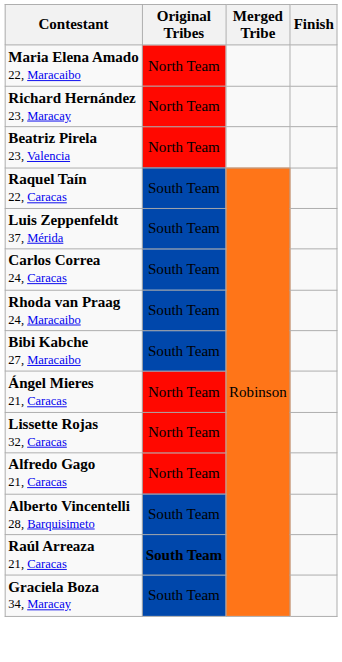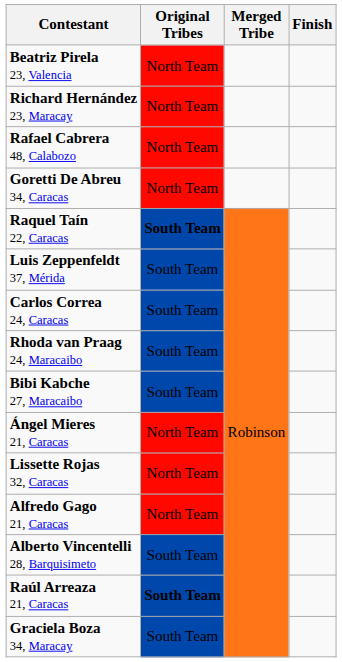 <table class="wikitable" style="margin:auto; text-align:center">
 <tr>
 <th>Contestant</th>
 <th>Original<br>Tribes</th>
 <th>Merged<br>Tribe</th>
 <th>Finish</th>
 </tr>
 <tr>
-<td align="left"><strong>Maria Elena Amado</strong><br><small>22, <a href='#'>Maracaibo</a></small></td>
+<td align="left"><strong>Beatriz Pirela</strong><br><small>23, <a href='#'>Valencia</a></small></td>
 <td bgcolor="#FF0800">North Team</td>
 <td></td>
 <td></td>
 </tr>
 <tr>
 <td align="left"><strong>Richard Hernández</strong><br><small>23, <a href='#'>Maracay</a></small></td>
 <td bgcolor="#FF0800">North Team</td>
 <td></td>
 <td></td>
 </tr>
 <tr>
-<td align="left"><strong>Beatriz Pirela</strong><br><small>23, <a href='#'>Valencia</a></small></td>
+<td align="left"><strong>Rafael Cabrera</strong> <br><small>48, <a href='#'>Calabozo</a></small></td>
+<td bgcolor="#FF0800">North Team</td>
+<td></td>
+<td></td>
+</tr>
+<tr>
+<td align="left"><strong>Goretti De Abreu</strong><br><small>34, <a href='#'>Caracas</a></small></td>
 <td bgcolor="#FF0800">North Team</td>
 <td></td>
 <td></td>
 </tr>
 <tr>
 <td align="left"><strong>Raquel Taín</strong><br><small>22, <a href='#'>Caracas</a></small></td>
-<td bgcolor="#0047AB">South Team</td>
+<td bgcolor="#0047AB"><strong>South Team</strong></td>
 <td align="center" bgcolor="#FF7518" rowspan=11>Robinson</td>
 <td></td>
 </tr>
 <tr>
 <td align="left"><strong>Luis Zeppenfeldt</strong><br><small>37, <a href='#'>Mérida</a></small></td>
 <td bgcolor="#0047AB">South Team</td>
 <td></td>
 </tr>
 <tr>
 <td align="left"><strong>Carlos Correa</strong><br><small>24, <a href='#'>Caracas</a></small></td>
 <td bgcolor="#0047AB">South Team</td>
 <td></td>
 </tr>
 <tr>
 <td align="left"><strong>Rhoda van Praag</strong><br><small>24, <a href='#'>Maracaibo</a></small></td>
 <td bgcolor="#0047AB">South Team</td>
 <td></td>
 </tr>
 <tr>
 <td align="left"><strong>Bibi Kabche</strong><br><small>27, <a href='#'>Maracaibo</a></small></td>
 <td bgcolor="#0047AB">South Team</td>
 <td></td>
 </tr>
 <tr>
 <td align="left"><strong>Ángel Mieres</strong><br><small>21, <a href='#'>Caracas</a></small></td>
 <td bgcolor="#FF0800">North Team</td>
 <td></td>
 </tr>
 <tr>
 <td align="left"><strong>Lissette Rojas</strong><br><small>32, <a href='#'>Caracas</a></small></td>
 <td bgcolor="#FF0800">North Team</td>
 <td></td>
 </tr>
 <tr>
 <td align="left"><strong>Alfredo Gago</strong><br><small>21, <a href='#'>Caracas</a></small></td>
 <td bgcolor="#FF0800">North Team</td>
 <td></td>
 </tr>
 <tr>
 <td align="left"><strong>Alberto Vincentelli</strong><br><small>28, <a href='#'>Barquisimeto</a></small></td>
 <td bgcolor="#0047AB">South Team</td>
 <td></td>
 </tr>
 <tr>
 <td align="left"><strong>Raúl Arreaza</strong><br><small>21, <a href='#'>Caracas</a></small></td>
 <td bgcolor="#0047AB"><strong>South Team</strong></td>
 <td></td>
 </tr>
 <tr>
 <td align="left"><strong>Graciela Boza</strong><br><small>34, <a href='#'>Maracay</a></small></td>
 <td bgcolor="#0047AB">South Team</td>
 <td></td>
 </tr>
 </table>
